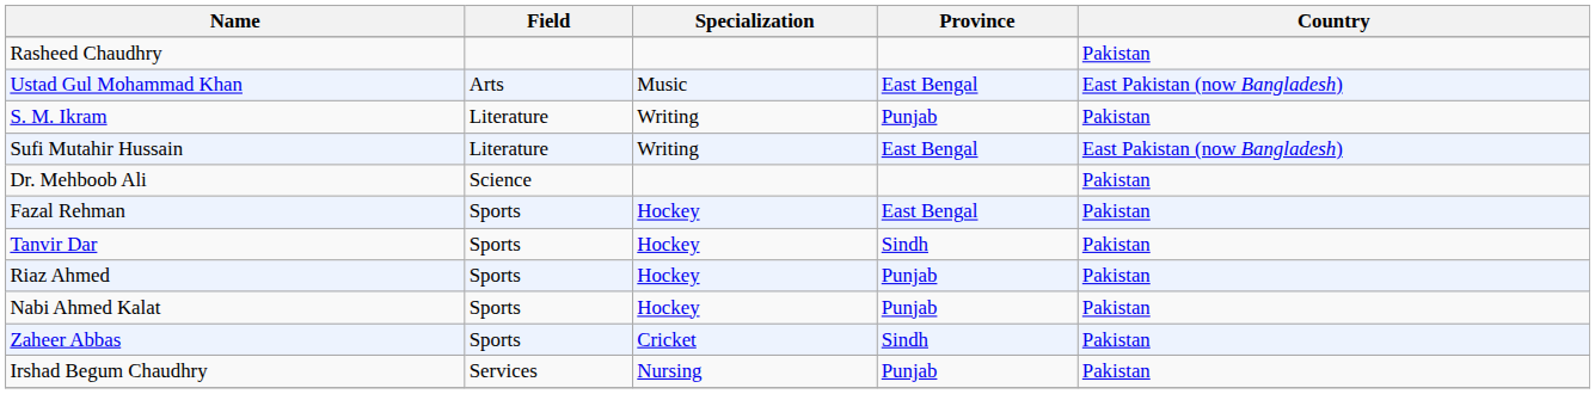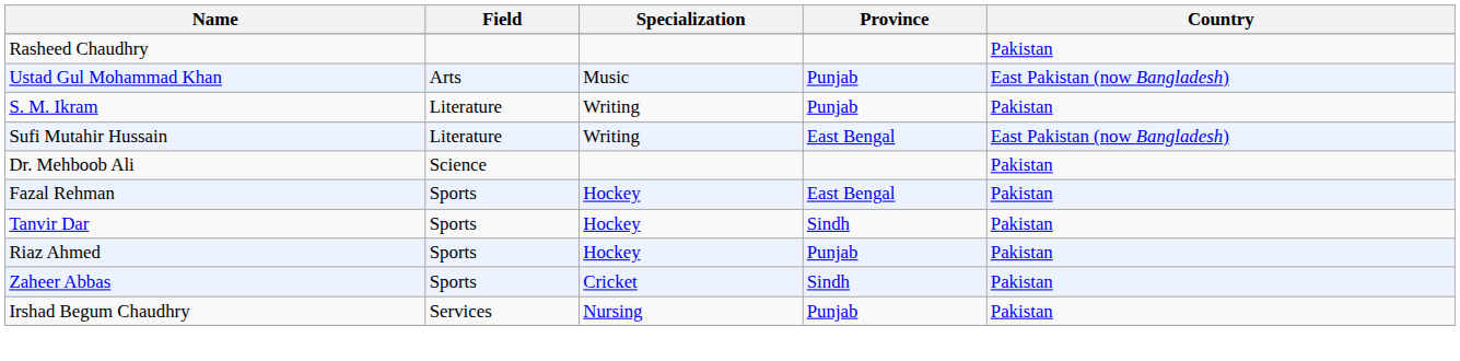 <table class="wikitable sortable" width="100%">
 <tr>
 <th>Name</th>
 <th>Field</th>
 <th>Specialization</th>
 <th>Province</th>
 <th>Country</th>
 </tr>
 <tr bgcolor=#edf3fe>
 </tr>
 <tr>
 <td>Rasheed Chaudhry</td>
 <td></td>
 <td></td>
 <td></td>
 <td><a href='#'>Pakistan</a></td>
 </tr>
 <tr bgcolor=#edf3fe>
 <td><a href='#'>Ustad Gul Mohammad Khan</a></td>
 <td>Arts</td>
 <td>Music</td>
-<td><a href='#'>East Bengal</a></td>
+<td><a href='#'>Punjab</a></td>
 <td><a href='#'>East Pakistan (now <em>Bangladesh</em>)</a></td>
 </tr>
 <tr>
 <td><a href='#'>S. M. Ikram</a></td>
 <td>Literature</td>
 <td>Writing</td>
 <td><a href='#'>Punjab</a></td>
 <td><a href='#'>Pakistan</a></td>
 </tr>
 <tr bgcolor=#edf3fe>
 <td>Sufi Mutahir Hussain</td>
 <td>Literature</td>
 <td>Writing</td>
 <td><a href='#'>East Bengal</a></td>
 <td><a href='#'>East Pakistan (now <em>Bangladesh</em>)</a></td>
 </tr>
 <tr>
 <td>Dr. Mehboob Ali</td>
 <td>Science</td>
 <td></td>
 <td></td>
 <td><a href='#'>Pakistan</a></td>
 </tr>
 <tr bgcolor=#edf3fe>
 <td>Fazal Rehman</td>
 <td>Sports</td>
 <td><a href='#'>Hockey</a></td>
 <td><a href='#'>East Bengal</a></td>
 <td><a href='#'>Pakistan</a></td>
 </tr>
 <tr>
 <td><a href='#'>Tanvir Dar</a></td>
 <td>Sports</td>
 <td><a href='#'>Hockey</a></td>
 <td><a href='#'>Sindh</a></td>
 <td><a href='#'>Pakistan</a></td>
 </tr>
 <tr bgcolor=#edf3fe>
 <td>Riaz Ahmed</td>
 <td>Sports</td>
 <td><a href='#'>Hockey</a></td>
 <td><a href='#'>Punjab</a></td>
 <td><a href='#'>Pakistan</a></td>
 </tr>
-<tr>
-<td>Nabi Ahmed Kalat</td>
-<td>Sports</td>
-<td><a href='#'>Hockey</a></td>
-<td><a href='#'>Punjab</a></td>
-<td><a href='#'>Pakistan</a></td>
-</tr>
 <tr bgcolor=#edf3fe>
 <td><a href='#'>Zaheer Abbas</a></td>
 <td>Sports</td>
 <td><a href='#'>Cricket</a></td>
 <td><a href='#'>Sindh</a></td>
 <td><a href='#'>Pakistan</a></td>
 </tr>
 <tr>
 <td>Irshad Begum Chaudhry</td>
 <td>Services</td>
 <td><a href='#'>Nursing</a></td>
 <td><a href='#'>Punjab</a></td>
 <td><a href='#'>Pakistan</a></td>
 </tr>
 <tr bgcolor=#edf3fe>
 </tr>
 </table>
